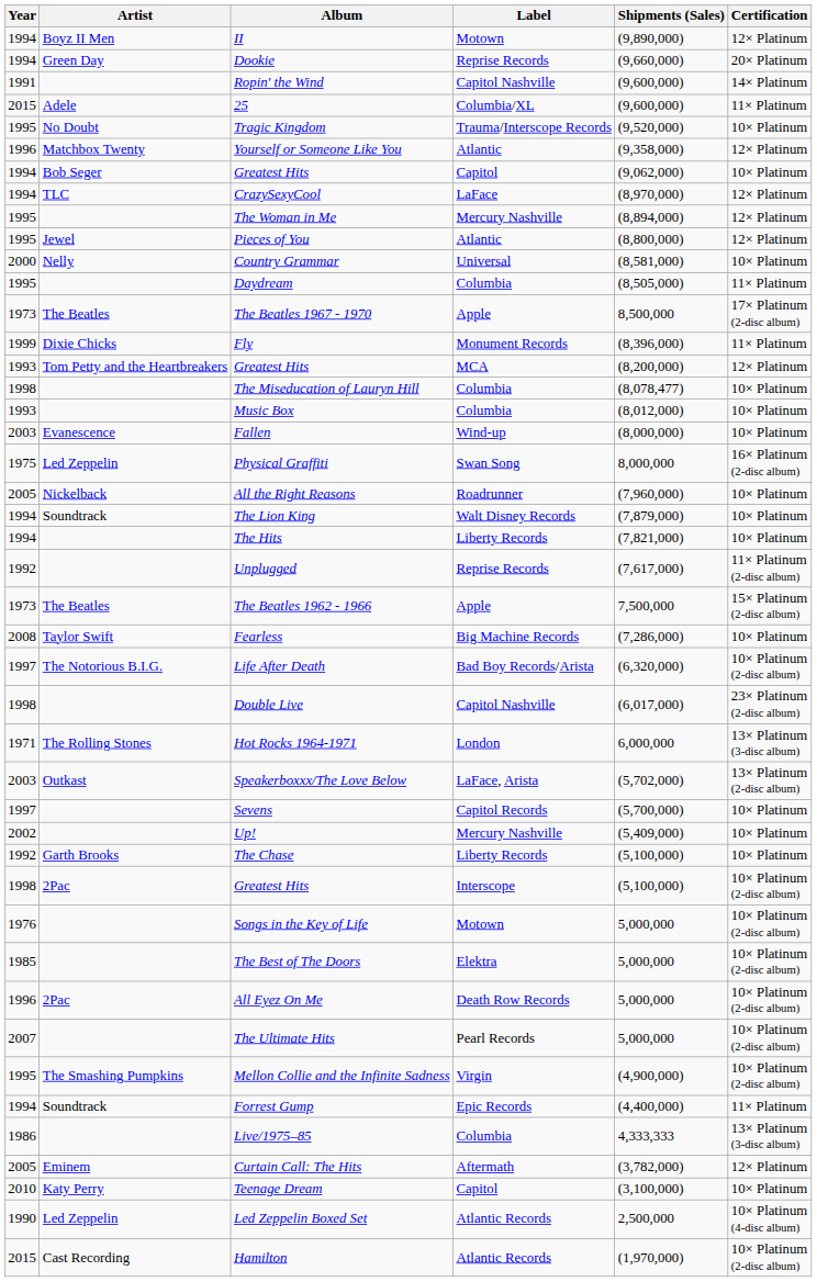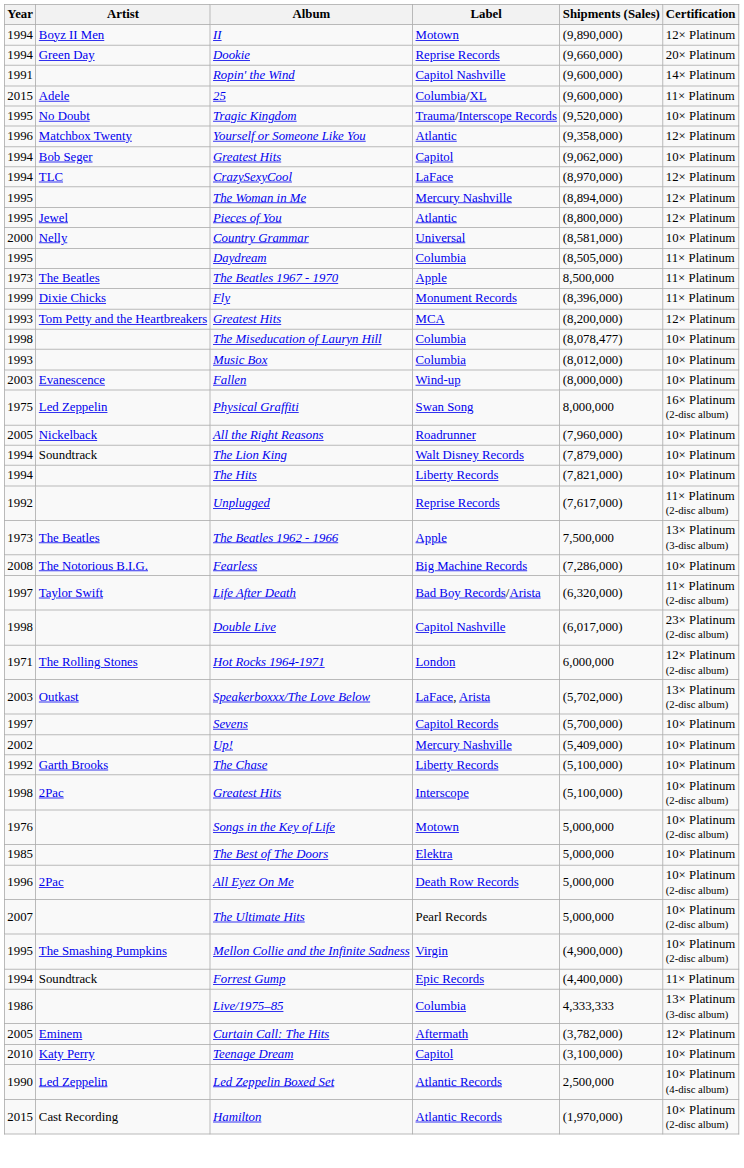 <table class="wikitable sortable">
 <tr>
 <th>Year</th>
 <th>Artist</th>
 <th>Album</th>
 <th>Label</th>
 <th>Shipments (Sales)</th>
 <th>Certification</th>
 </tr>
 <tr>
 <td>1994</td>
 <td><a href='#'>Boyz II Men</a></td>
 <td><em><a href='#'>II</a></em></td>
 <td><a href='#'>Motown</a></td>
 <td>(9,890,000)</td>
 <td>12× Platinum</td>
 </tr>
 <tr>
 <td>1994</td>
 <td><a href='#'>Green Day</a></td>
 <td><em><a href='#'>Dookie</a></em></td>
 <td><a href='#'>Reprise Records</a></td>
 <td>(9,660,000)</td>
 <td>20× Platinum</td>
 </tr>
 <tr>
 <td>1991</td>
 <td></td>
 <td><em><a href='#'>Ropin' the Wind</a></em></td>
 <td><a href='#'>Capitol Nashville</a></td>
 <td>(9,600,000)</td>
 <td>14× Platinum</td>
 </tr>
 <tr>
 <td>2015</td>
 <td><a href='#'>Adele</a></td>
 <td><em><a href='#'>25</a></em></td>
 <td><a href='#'>Columbia</a>/<a href='#'>XL</a></td>
 <td>(9,600,000)</td>
 <td>11× Platinum</td>
 </tr>
 <tr>
 <td>1995</td>
 <td><a href='#'>No Doubt</a></td>
 <td><em><a href='#'>Tragic Kingdom</a></em></td>
 <td><a href='#'>Trauma</a>/<a href='#'>Interscope Records</a></td>
 <td>(9,520,000)</td>
 <td>10× Platinum</td>
 </tr>
 <tr>
 <td>1996</td>
 <td><a href='#'>Matchbox Twenty</a></td>
 <td><em><a href='#'>Yourself or Someone Like You</a></em></td>
 <td><a href='#'>Atlantic</a></td>
 <td>(9,358,000)</td>
 <td>12× Platinum</td>
 </tr>
 <tr>
 <td>1994</td>
 <td><a href='#'>Bob Seger</a></td>
 <td><em><a href='#'>Greatest Hits</a></em></td>
 <td><a href='#'>Capitol</a></td>
 <td>(9,062,000)</td>
 <td>10× Platinum</td>
 </tr>
 <tr>
 <td>1994</td>
 <td><a href='#'>TLC</a></td>
 <td><em><a href='#'>CrazySexyCool</a></em></td>
 <td><a href='#'>LaFace</a></td>
 <td>(8,970,000)</td>
 <td>12× Platinum</td>
 </tr>
 <tr>
 <td>1995</td>
 <td></td>
 <td><em><a href='#'>The Woman in Me</a></em></td>
 <td><a href='#'>Mercury Nashville</a></td>
 <td>(8,894,000)</td>
 <td>12× Platinum</td>
 </tr>
 <tr>
 <td>1995</td>
 <td><a href='#'>Jewel</a></td>
 <td><em><a href='#'>Pieces of You</a></em></td>
 <td><a href='#'>Atlantic</a></td>
 <td>(8,800,000)</td>
 <td>12× Platinum</td>
 </tr>
 <tr>
 <td>2000</td>
 <td><a href='#'>Nelly</a></td>
 <td><em><a href='#'>Country Grammar</a></em></td>
 <td><a href='#'>Universal</a></td>
 <td>(8,581,000)</td>
 <td>10× Platinum</td>
 </tr>
 <tr>
 <td>1995</td>
 <td></td>
 <td><em><a href='#'>Daydream</a></em></td>
 <td><a href='#'>Columbia</a></td>
 <td>(8,505,000)</td>
 <td>11× Platinum</td>
 </tr>
 <tr>
 <td>1973</td>
 <td><a href='#'>The Beatles</a></td>
 <td><em><a href='#'>The Beatles 1967 - 1970</a></em></td>
 <td><a href='#'>Apple</a></td>
 <td>8,500,000</td>
-<td>17× Platinum<div><small>(2-disc album)</small></div></td>
+<td>11× Platinum</td>
 </tr>
 <tr>
 <td>1999</td>
 <td><a href='#'>Dixie Chicks</a></td>
 <td><em><a href='#'>Fly</a></em></td>
 <td><a href='#'>Monument Records</a></td>
 <td>(8,396,000)</td>
 <td>11× Platinum</td>
 </tr>
 <tr>
 <td>1993</td>
 <td><a href='#'>Tom Petty and the Heartbreakers</a></td>
 <td><em><a href='#'>Greatest Hits</a></em></td>
 <td><a href='#'>MCA</a></td>
 <td>(8,200,000)</td>
 <td>12× Platinum</td>
 </tr>
 <tr>
 <td>1998</td>
 <td></td>
 <td><em><a href='#'>The Miseducation of Lauryn Hill</a></em></td>
 <td><a href='#'>Columbia</a></td>
 <td>(8,078,477)</td>
 <td>10× Platinum</td>
 </tr>
 <tr>
 <td>1993</td>
 <td></td>
 <td><em><a href='#'>Music Box</a></em></td>
 <td><a href='#'>Columbia</a></td>
 <td>(8,012,000)</td>
 <td>10× Platinum</td>
 </tr>
 <tr>
 <td>2003</td>
 <td><a href='#'>Evanescence</a></td>
 <td><em><a href='#'>Fallen</a></em></td>
 <td><a href='#'>Wind-up</a></td>
 <td>(8,000,000)</td>
 <td>10× Platinum</td>
 </tr>
 <tr>
 <td>1975</td>
 <td><a href='#'>Led Zeppelin</a></td>
 <td><em><a href='#'>Physical Graffiti</a></em></td>
 <td><a href='#'>Swan Song</a></td>
 <td>8,000,000</td>
 <td>16× Platinum<div><small>(2-disc album)</small></div></td>
 </tr>
 <tr>
 <td>2005</td>
 <td><a href='#'>Nickelback</a></td>
 <td><em><a href='#'>All the Right Reasons</a></em></td>
 <td><a href='#'>Roadrunner</a></td>
 <td>(7,960,000)</td>
 <td>10× Platinum</td>
 </tr>
 <tr>
 <td>1994</td>
 <td>Soundtrack</td>
 <td><em><a href='#'>The Lion King</a></em></td>
 <td><a href='#'>Walt Disney Records</a></td>
 <td>(7,879,000)</td>
 <td>10× Platinum</td>
 </tr>
 <tr>
 <td>1994</td>
 <td></td>
 <td><em><a href='#'>The Hits</a></em></td>
 <td><a href='#'>Liberty Records</a></td>
 <td>(7,821,000)</td>
 <td>10× Platinum</td>
 </tr>
 <tr>
 <td>1992</td>
 <td></td>
 <td><em><a href='#'>Unplugged</a></em></td>
 <td><a href='#'>Reprise Records</a></td>
 <td>(7,617,000)</td>
 <td>11× Platinum<div><small>(2-disc album)</small></div></td>
 </tr>
 <tr>
 <td>1973</td>
 <td><a href='#'>The Beatles</a></td>
 <td><em><a href='#'>The Beatles 1962 - 1966</a></em></td>
 <td><a href='#'>Apple</a></td>
 <td>7,500,000</td>
-<td>15× Platinum<div><small>(2-disc album)</small></div></td>
+<td>13× Platinum<div><small>(3-disc album)</small></div></td>
 </tr>
 <tr>
 <td>2008</td>
-<td><a href='#'>Taylor Swift</a></td>
+<td><a href='#'>The Notorious B.I.G.</a></td>
 <td><em><a href='#'>Fearless</a></em></td>
 <td><a href='#'>Big Machine Records</a></td>
 <td>(7,286,000)</td>
 <td>10× Platinum</td>
 </tr>
 <tr>
 <td>1997</td>
-<td><a href='#'>The Notorious B.I.G.</a></td>
+<td><a href='#'>Taylor Swift</a></td>
 <td><em><a href='#'>Life After Death</a></em></td>
 <td><a href='#'>Bad Boy Records</a>/<a href='#'>Arista</a></td>
 <td>(6,320,000)</td>
-<td>10× Platinum<div><small>(2-disc album)</small></div></td>
+<td>11× Platinum<div><small>(2-disc album)</small></div></td>
 </tr>
 <tr>
 <td>1998</td>
 <td></td>
 <td><em><a href='#'>Double Live</a></em></td>
 <td><a href='#'>Capitol Nashville</a></td>
 <td>(6,017,000)</td>
 <td>23× Platinum<div><small>(2-disc album)</small></div></td>
 </tr>
 <tr>
 <td>1971</td>
 <td><a href='#'>The Rolling Stones</a></td>
 <td><em><a href='#'>Hot Rocks 1964-1971</a></em></td>
 <td><a href='#'>London</a></td>
 <td>6,000,000</td>
-<td>13× Platinum<div><small>(3-disc album)</small></div></td>
+<td>12× Platinum<div><small>(2-disc album)</small></div></td>
 </tr>
 <tr>
 <td>2003</td>
 <td><a href='#'>Outkast</a></td>
 <td><em><a href='#'>Speakerboxxx/The Love Below</a></em></td>
 <td><a href='#'>LaFace</a>, <a href='#'>Arista</a></td>
 <td>(5,702,000)</td>
 <td>13× Platinum<div><small>(2-disc album)</small></div></td>
 </tr>
 <tr>
 <td>1997</td>
 <td></td>
 <td><em><a href='#'>Sevens</a></em></td>
 <td><a href='#'>Capitol Records</a></td>
 <td>(5,700,000)</td>
 <td>10× Platinum</td>
 </tr>
 <tr>
 <td>2002</td>
 <td></td>
 <td><em><a href='#'>Up!</a></em></td>
 <td><a href='#'>Mercury Nashville</a></td>
 <td>(5,409,000)</td>
 <td>10× Platinum</td>
 </tr>
 <tr>
 <td>1992</td>
 <td><a href='#'>Garth Brooks</a></td>
 <td><em><a href='#'>The Chase</a></em></td>
 <td><a href='#'>Liberty Records</a></td>
 <td>(5,100,000)</td>
 <td>10× Platinum</td>
 </tr>
 <tr>
 <td>1998</td>
 <td><a href='#'>2Pac</a></td>
 <td><em><a href='#'>Greatest Hits</a></em></td>
 <td><a href='#'>Interscope</a></td>
 <td>(5,100,000)</td>
 <td>10× Platinum<div><small>(2-disc album)</small></div></td>
 </tr>
 <tr>
 <td>1976</td>
 <td></td>
 <td><em><a href='#'>Songs in the Key of Life</a></em></td>
 <td><a href='#'>Motown</a></td>
 <td>5,000,000</td>
 <td>10× Platinum<div><small>(2-disc album)</small></div></td>
 </tr>
 <tr>
 <td>1985</td>
 <td></td>
 <td><em><a href='#'>The Best of The Doors</a></em></td>
 <td><a href='#'>Elektra</a></td>
 <td>5,000,000</td>
-<td>10× Platinum<div><small>(2-disc album)</small></div></td>
+<td>10× Platinum</td>
 </tr>
 <tr>
 <td>1996</td>
 <td><a href='#'>2Pac</a></td>
 <td><em><a href='#'>All Eyez On Me</a></em></td>
 <td><a href='#'>Death Row Records</a></td>
 <td>5,000,000</td>
 <td>10× Platinum<div><small>(2-disc album)</small></div></td>
 </tr>
 <tr>
 <td>2007</td>
 <td></td>
 <td><em><a href='#'>The Ultimate Hits</a></em></td>
 <td>Pearl Records</td>
 <td>5,000,000</td>
 <td>10× Platinum<div><small>(2-disc album)</small></div></td>
 </tr>
 <tr>
 <td>1995</td>
 <td><a href='#'>The Smashing Pumpkins</a></td>
 <td><em><a href='#'>Mellon Collie and the Infinite Sadness</a></em></td>
 <td><a href='#'>Virgin</a></td>
 <td>(4,900,000)</td>
 <td>10× Platinum<div><small>(2-disc album)</small></div></td>
 </tr>
 <tr>
 <td>1994</td>
 <td>Soundtrack</td>
 <td><em><a href='#'>Forrest Gump</a></em></td>
 <td><a href='#'>Epic Records</a></td>
 <td>(4,400,000)</td>
 <td>11× Platinum</td>
 </tr>
 <tr>
 <td>1986</td>
 <td></td>
 <td><em><a href='#'>Live/1975–85</a></em></td>
 <td><a href='#'>Columbia</a></td>
 <td>4,333,333</td>
 <td>13× Platinum<div><small>(3-disc album)</small></div></td>
 </tr>
 <tr>
 <td>2005</td>
 <td><a href='#'>Eminem</a></td>
 <td><em><a href='#'>Curtain Call: The Hits</a></em></td>
 <td><a href='#'>Aftermath</a></td>
 <td>(3,782,000)</td>
 <td>12× Platinum</td>
 </tr>
 <tr>
 <td>2010</td>
 <td><a href='#'>Katy Perry</a></td>
 <td><em><a href='#'>Teenage Dream</a></em></td>
 <td><a href='#'>Capitol</a></td>
 <td>(3,100,000)</td>
 <td>10× Platinum</td>
 </tr>
 <tr>
 <td>1990</td>
 <td><a href='#'>Led Zeppelin</a></td>
 <td><em><a href='#'>Led Zeppelin Boxed Set</a></em></td>
 <td><a href='#'>Atlantic Records</a></td>
 <td>2,500,000</td>
 <td>10× Platinum<div><small>(4-disc album)</small></div></td>
 </tr>
 <tr>
 <td>2015</td>
 <td>Cast Recording</td>
 <td><em><a href='#'>Hamilton</a></em></td>
 <td><a href='#'>Atlantic Records</a></td>
 <td>(1,970,000)</td>
 <td>10× Platinum<div><small>(2-disc album)</small></div></td>
 </tr>
 </table>
